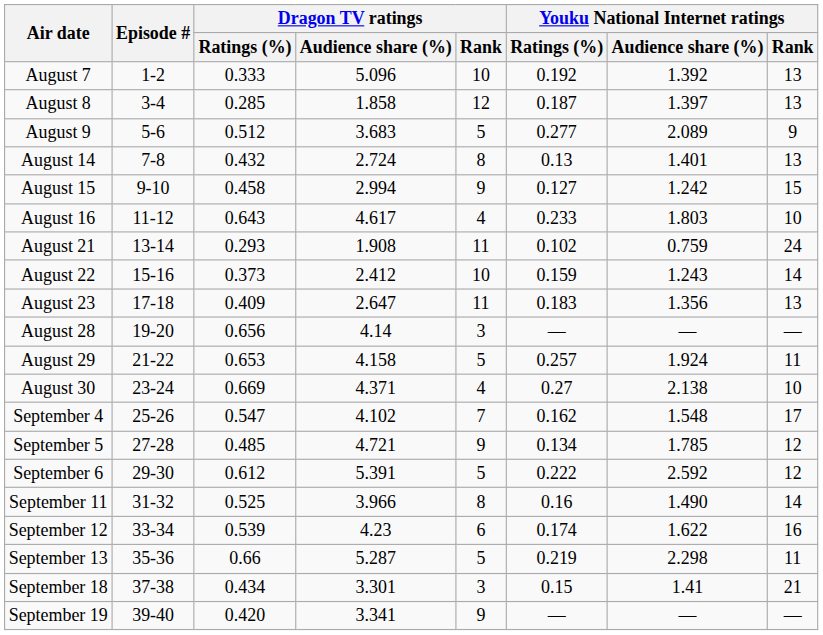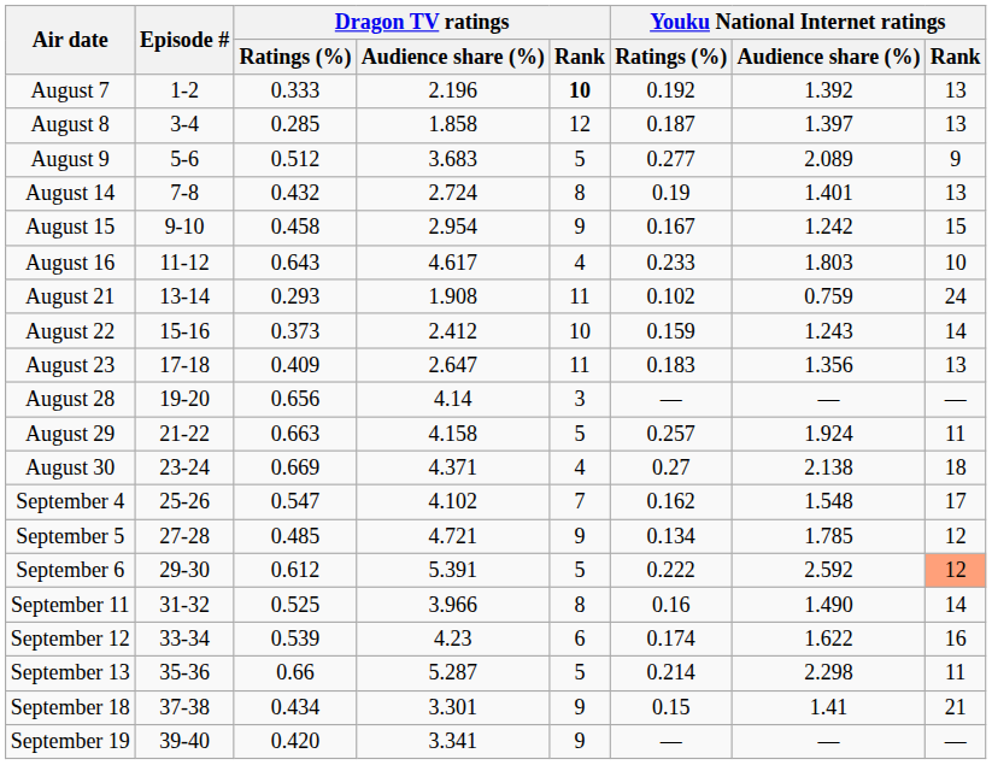 <table class="wikitable sortable mw-collapsible jquery-tablesorter" style="text-align:center">
 <tr>
 <th rowspan="2">Air date</th>
 <th rowspan="2">Episode #</th>
 <th colspan="3"><a href='#'>Dragon TV</a> ratings</th>
 <th colspan="3"><a href='#'>Youku</a> National Internet ratings</th>
 </tr>
 <tr>
 <th>Ratings (%)</th>
 <th>Audience share (%)</th>
 <th>Rank</th>
 <th>Ratings (%)</th>
 <th>Audience share (%)</th>
 <th>Rank</th>
 </tr>
 <tr>
 <td>August 7</td>
 <td>1-2</td>
 <td>0.333</td>
-<td>5.096</td>
-<td>10</td>
+<td>2.196</td>
+<td><strong>10</strong></td>
 <td>0.192</td>
 <td>1.392</td>
 <td>13</td>
 </tr>
 <tr>
 <td>August 8</td>
 <td>3-4</td>
 <td>0.285</td>
 <td>1.858</td>
 <td>12</td>
 <td>0.187</td>
 <td>1.397</td>
 <td>13</td>
 </tr>
 <tr>
 <td>August 9</td>
 <td>5-6</td>
 <td>0.512</td>
 <td>3.683</td>
 <td>5</td>
 <td>0.277</td>
 <td>2.089</td>
 <td>9</td>
 </tr>
 <tr>
 <td>August 14</td>
 <td>7-8</td>
 <td>0.432</td>
 <td>2.724</td>
 <td>8</td>
-<td>0.13</td>
+<td>0.19</td>
 <td>1.401</td>
 <td>13</td>
 </tr>
 <tr>
 <td>August 15</td>
 <td>9-10</td>
 <td>0.458</td>
-<td>2.994</td>
+<td>2.954</td>
 <td>9</td>
-<td>0.127</td>
+<td>0.167</td>
 <td>1.242</td>
 <td>15</td>
 </tr>
 <tr>
 <td>August 16</td>
 <td>11-12</td>
 <td>0.643</td>
 <td>4.617</td>
 <td>4</td>
 <td>0.233</td>
 <td>1.803</td>
 <td>10</td>
 </tr>
 <tr>
 <td>August 21</td>
 <td>13-14</td>
 <td>0.293</td>
 <td>1.908</td>
 <td>11</td>
 <td>0.102</td>
 <td>0.759</td>
 <td>24</td>
 </tr>
 <tr>
 <td>August 22</td>
 <td>15-16</td>
 <td>0.373</td>
 <td>2.412</td>
 <td>10</td>
 <td>0.159</td>
 <td>1.243</td>
 <td>14</td>
 </tr>
 <tr>
 <td>August 23</td>
 <td>17-18</td>
 <td>0.409</td>
 <td>2.647</td>
 <td>11</td>
 <td>0.183</td>
 <td>1.356</td>
 <td>13</td>
 </tr>
 <tr>
 <td>August 28</td>
 <td>19-20</td>
 <td>0.656</td>
 <td>4.14</td>
 <td>3</td>
 <td>—</td>
 <td rowspan="1">—</td>
 <td rowspan="1">—</td>
 </tr>
 <tr>
 <td>August 29</td>
 <td>21-22</td>
-<td>0.653</td>
+<td>0.663</td>
 <td>4.158</td>
 <td>5</td>
 <td>0.257</td>
 <td>1.924</td>
 <td>11</td>
 </tr>
 <tr>
 <td>August 30</td>
 <td>23-24</td>
 <td>0.669</td>
 <td>4.371</td>
 <td>4</td>
 <td>0.27</td>
 <td>2.138</td>
-<td>10</td>
+<td>18</td>
 </tr>
 <tr>
 <td>September 4</td>
 <td>25-26</td>
 <td>0.547</td>
 <td>4.102</td>
 <td>7</td>
 <td>0.162</td>
 <td>1.548</td>
 <td>17</td>
 </tr>
 <tr>
 <td>September 5</td>
 <td>27-28</td>
 <td>0.485</td>
 <td>4.721</td>
 <td>9</td>
 <td>0.134</td>
 <td>1.785</td>
 <td>12</td>
 </tr>
 <tr>
 <td>September 6</td>
 <td>29-30</td>
 <td>0.612</td>
 <td>5.391</td>
 <td>5</td>
 <td>0.222</td>
 <td>2.592</td>
-<td>12</td>
+<td style="background: lightsalmon;">12</td>
 </tr>
 <tr>
 <td>September 11</td>
 <td>31-32</td>
 <td>0.525</td>
 <td>3.966</td>
 <td>8</td>
 <td>0.16</td>
 <td>1.490</td>
 <td>14</td>
 </tr>
 <tr>
 <td>September 12</td>
 <td>33-34</td>
 <td>0.539</td>
 <td>4.23</td>
 <td>6</td>
 <td>0.174</td>
 <td>1.622</td>
 <td>16</td>
 </tr>
 <tr>
 <td>September 13</td>
 <td>35-36</td>
 <td>0.66</td>
 <td>5.287</td>
 <td>5</td>
-<td>0.219</td>
+<td>0.214</td>
 <td>2.298</td>
 <td>11</td>
 </tr>
 <tr>
 <td>September 18</td>
 <td>37-38</td>
 <td>0.434</td>
 <td>3.301</td>
-<td>3</td>
+<td>9</td>
 <td>0.15</td>
 <td>1.41</td>
 <td>21</td>
 </tr>
 <tr>
 <td>September 19</td>
 <td>39-40</td>
 <td>0.420</td>
 <td>3.341</td>
 <td>9</td>
 <td>—</td>
 <td rowspan="1">—</td>
 <td rowspan="1">—</td>
 </tr>
 </table>
